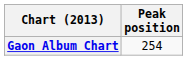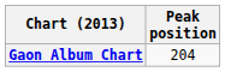 <table class="wikitable plainrowheaders sortable" style="text-align:center;" border="1">
 <tr>
 <th scope="col">Chart (2013)</th>
 <th scope="col">Peak<br>position</th>
 </tr>
 <tr>
 <th scope="row"><a href='#'>Gaon Album Chart</a></th>
-<td>254</td>
+<td>204</td>
 </tr>
 </table>
